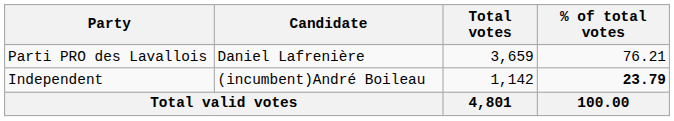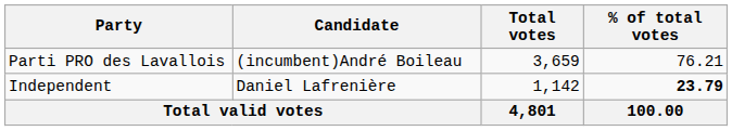 <table style="width:600px;" class="wikitable">
 <tr style="background-color:#E9E9E9">
 <th colspan="2" style="width: 200px">Party</th>
 <th colspan="1" style="width: 200px">Candidate</th>
 <th align="right">Total votes</th>
 <th align="right">% of total votes</th>
 </tr>
 <tr>
 <td colspan="2" align="left">Parti PRO des Lavallois</td>
-<td align="left">Daniel Lafrenière</td>
+<td align="left">(incumbent)André Boileau</td>
 <td align="right">3,659</td>
 <td align="right">76.21</td>
 </tr>
 <tr>
 <td colspan="2" align="left">Independent</td>
-<td align="left">(incumbent)André Boileau</td>
+<td align="left">Daniel Lafrenière</td>
 <td align="right">1,142</td>
 <td align="right"><strong>23.79</strong></td>
 </tr>
 <tr bgcolor="#EEEEEE">
 <th colspan="3"  align="left">Total valid votes</th>
 <th align="right">4,801</th>
 <th align="right">100.00</th>
 </tr>
 </table>
